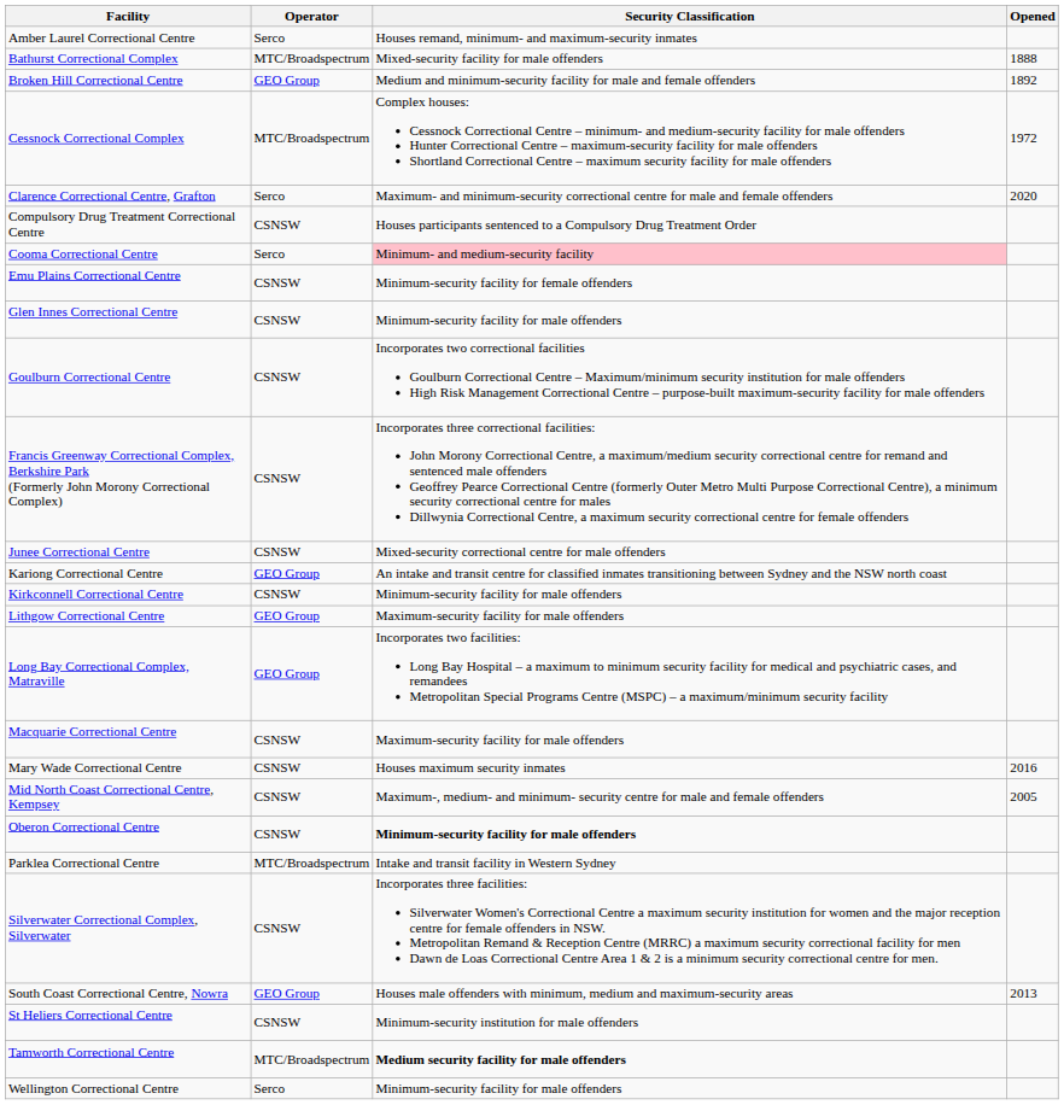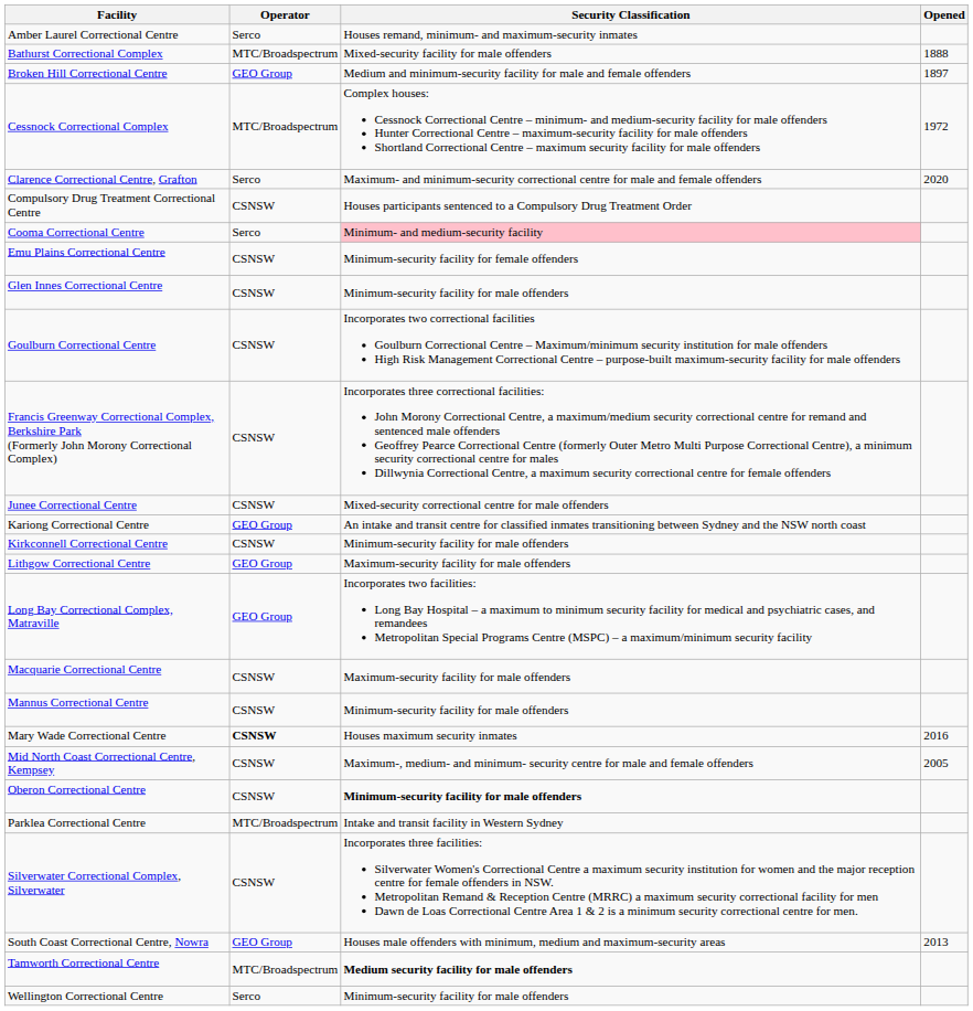 <table class="wikitable">
 <tr>
 <th>Facility</th>
 <th>Operator</th>
 <th><strong>Security Classification</strong></th>
 <th>Opened</th>
 </tr>
 <tr>
 <td>Amber Laurel Correctional Centre</td>
 <td>Serco</td>
 <td>Houses remand, minimum- and maximum-security inmates</td>
 <td></td>
 </tr>
 <tr>
 <td><a href='#'>Bathurst Correctional Complex</a></td>
 <td>MTC/Broadspectrum</td>
 <td>Mixed-security facility for male offenders</td>
 <td>1888</td>
 </tr>
 <tr>
 <td><a href='#'>Broken Hill Correctional Centre</a></td>
 <td><a href='#'>GEO Group</a></td>
 <td>Medium and minimum-security facility for male and female offenders</td>
-<td>1892</td>
+<td>1897</td>
 </tr>
 <tr>
 <td><a href='#'>Cessnock Correctional Complex</a></td>
 <td>MTC/Broadspectrum</td>
 <td>Complex houses:<br><ul><li>Cessnock Correctional Centre – minimum- and medium-security facility for male offenders</li><li>Hunter Correctional Centre – maximum-security facility for male offenders</li><li>Shortland Correctional Centre – maximum security facility for male offenders</li></ul></td>
 <td>1972</td>
 </tr>
 <tr>
 <td><a href='#'>Clarence Correctional Centre</a>, <a href='#'>Grafton</a></td>
 <td>Serco</td>
 <td>Maximum- and minimum-security correctional centre for male and female offenders</td>
 <td>2020</td>
 </tr>
 <tr>
 <td>Compulsory Drug Treatment Correctional Centre</td>
 <td>CSNSW</td>
 <td>Houses participants sentenced to a Compulsory Drug Treatment Order</td>
 <td></td>
 </tr>
 <tr>
 <td><a href='#'>Cooma Correctional Centre</a></td>
 <td>Serco</td>
 <td style="background: pink;">Minimum- and medium-security facility</td>
 <td></td>
 </tr>
 <tr>
 <td><a href='#'>Emu Plains Correctional Centre</a>                             </td>
 <td>CSNSW</td>
 <td>Minimum-security facility for female offenders</td>
 <td></td>
 </tr>
 <tr>
 <td><a href='#'>Glen Innes Correctional Centre</a>                             </td>
 <td>CSNSW</td>
 <td>Minimum-security facility for male offenders</td>
 <td></td>
 </tr>
 <tr>
 <td><a href='#'>Goulburn Correctional Centre</a></td>
 <td>CSNSW</td>
 <td>Incorporates two correctional facilities<br><ul><li>Goulburn Correctional Centre – Maximum/minimum security institution for male offenders</li><li>High Risk Management Correctional Centre – purpose-built maximum-security facility for male offenders</li></ul></td>
 <td></td>
 </tr>
 <tr>
 <td><a href='#'>Francis Greenway Correctional Complex, Berkshire Park</a><br>(Formerly John Morony Correctional Complex)</td>
 <td>CSNSW</td>
 <td>Incorporates three correctional facilities:<br><ul><li>John Morony Correctional Centre, a maximum/medium security correctional centre for remand and sentenced male offenders</li><li>Geoffrey Pearce Correctional Centre (formerly Outer Metro Multi Purpose Correctional Centre), a minimum security correctional centre for males</li><li>Dillwynia Correctional Centre, a maximum security correctional centre for female offenders</li></ul></td>
 <td></td>
 </tr>
 <tr>
 <td><a href='#'>Junee Correctional Centre</a></td>
 <td>CSNSW</td>
 <td>Mixed-security correctional centre for male offenders</td>
 <td></td>
 </tr>
 <tr>
 <td>Kariong Correctional Centre</td>
 <td><a href='#'>GEO Group</a></td>
 <td>An intake and transit centre for classified inmates transitioning between Sydney and the NSW north coast</td>
 <td></td>
 </tr>
 <tr>
 <td><a href='#'>Kirkconnell Correctional Centre</a></td>
 <td>CSNSW</td>
 <td>Minimum-security facility for male offenders</td>
 <td></td>
 </tr>
 <tr>
 <td><a href='#'>Lithgow Correctional Centre</a></td>
 <td><a href='#'>GEO Group</a></td>
 <td>Maximum-security facility for male offenders</td>
 <td></td>
 </tr>
 <tr>
 <td><a href='#'>Long Bay Correctional Complex, Matraville</a></td>
 <td><a href='#'>GEO Group</a></td>
 <td>Incorporates two facilities:<br><ul><li>Long Bay Hospital – a maximum to minimum security facility for medical and psychiatric cases, and remandees</li><li>Metropolitan Special Programs Centre (MSPC) – a maximum/minimum security facility</li></ul></td>
 <td></td>
 </tr>
 <tr>
 <td><a href='#'>Macquarie Correctional Centre</a>                               </td>
 <td>CSNSW</td>
 <td>Maximum-security facility for male offenders</td>
 <td></td>
 </tr>
 <tr>
+<td><a href='#'>Mannus Correctional Centre</a>                                   </td>
+<td>CSNSW</td>
+<td>Minimum-security facility for male offenders</td>
+<td></td>
+</tr>
+<tr>
 <td>Mary Wade Correctional Centre</td>
-<td>CSNSW</td>
+<td><strong>CSNSW</strong></td>
 <td>Houses maximum security inmates</td>
 <td>2016</td>
 </tr>
 <tr>
 <td><a href='#'>Mid North Coast Correctional Centre</a>, <a href='#'>Kempsey</a></td>
 <td>CSNSW</td>
 <td>Maximum-, medium- and minimum- security centre for male and female offenders</td>
 <td>2005</td>
 </tr>
 <tr>
 <td><a href='#'>Oberon Correctional Centre</a>                                   </td>
 <td>CSNSW</td>
 <td><strong>Minimum-security facility for male offenders</strong></td>
 <td></td>
 </tr>
 <tr>
 <td>Parklea Correctional Centre</td>
 <td>MTC/Broadspectrum</td>
 <td>Intake and transit facility in Western Sydney</td>
 <td></td>
 </tr>
 <tr>
 <td><a href='#'>Silverwater Correctional Complex</a>, <a href='#'>Silverwater</a></td>
 <td>CSNSW</td>
 <td>Incorporates three facilities:<br><ul><li>Silverwater Women's Correctional Centre a maximum security institution for women and the major reception centre for female offenders in NSW.</li><li>Metropolitan Remand & Reception Centre (MRRC) a maximum security correctional facility for men</li><li>Dawn de Loas Correctional Centre Area 1 & 2 is a minimum security correctional centre for men.</li></ul></td>
 <td></td>
 </tr>
 <tr>
 <td>South Coast Correctional Centre, <a href='#'>Nowra</a></td>
 <td><a href='#'>GEO Group</a></td>
 <td>Houses male offenders with minimum, medium and maximum-security areas</td>
 <td>2013</td>
 </tr>
 <tr>
-<td><a href='#'>St Heliers Correctional Centre</a>                               </td>
-<td>CSNSW</td>
-<td>Minimum-security institution for male offenders</td>
-<td></td>
-</tr>
-<tr>
 <td><a href='#'>Tamworth Correctional Centre</a>                               </td>
 <td>MTC/Broadspectrum</td>
 <td><strong>Medium security facility for male offenders</strong></td>
 <td></td>
 </tr>
 <tr>
 <td>Wellington Correctional Centre</td>
 <td>Serco</td>
 <td>Minimum-security facility for male offenders</td>
 <td></td>
 </tr>
 </table>
